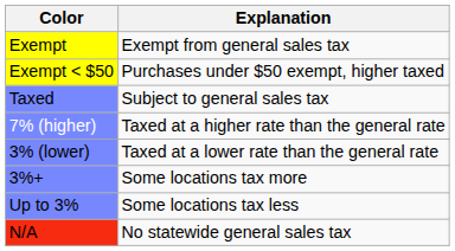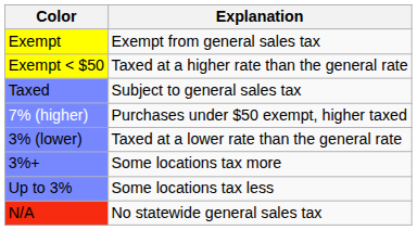 <table class="wikitable">
 <tr>
 <th scope="col">Color</th>
 <th scope="col">Explanation</th>
 </tr>
 <tr>
 <td style="background:yellow;">Exempt</td>
 <td>Exempt from general sales tax</td>
 </tr>
 <tr>
 <td style="background:yellow;">Exempt < $50</td>
-<td>Purchases under $50 exempt, higher taxed</td>
+<td>Taxed at a higher rate than the general rate</td>
 </tr>
 <tr>
 <td style="background:#7788ff;">Taxed</td>
 <td>Subject to general sales tax</td>
 </tr>
 <tr>
 <td style="background:#7788ff; color:white;">7% (higher)</td>
-<td>Taxed at a higher rate than the general rate</td>
+<td>Purchases under $50 exempt, higher taxed</td>
 </tr>
 <tr>
 <td style="background:#7788ff;">3% (lower)</td>
 <td>Taxed at a lower rate than the general rate</td>
 </tr>
 <tr>
 <td style="background:#7788ff;">3%+</td>
 <td>Some locations tax more</td>
 </tr>
 <tr>
 <td style="background:#7788ff;">Up to 3%</td>
 <td>Some locations tax less</td>
 </tr>
 <tr>
 <td style="background:#f62b0f;">N/A</td>
 <td>No statewide general sales tax</td>
 </tr>
 </table>
